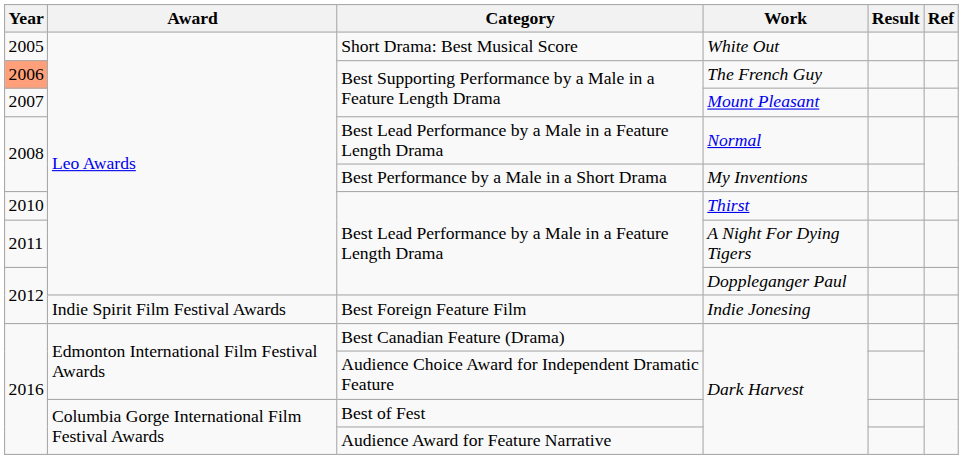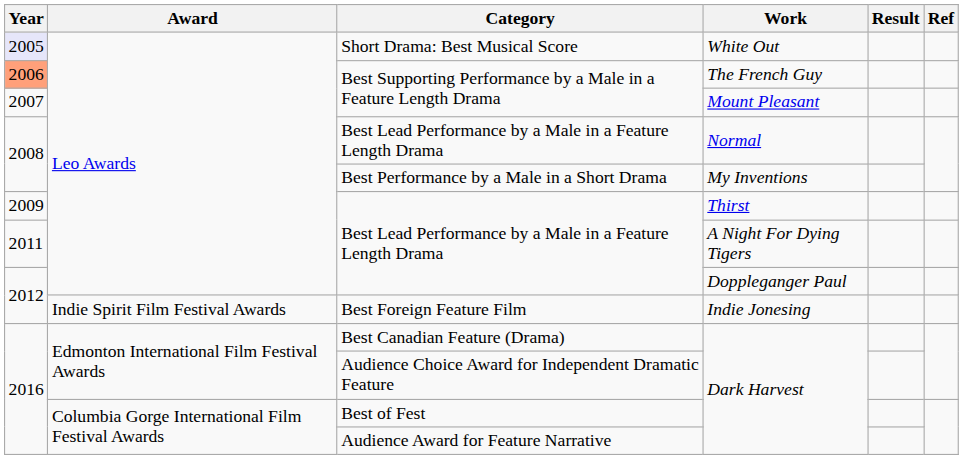 <table class="wikitable">
 <tr>
 <th>Year</th>
 <th>Award</th>
 <th>Category</th>
 <th>Work</th>
 <th>Result</th>
 <th>Ref</th>
 </tr>
 <tr>
-<td>2005</td>
+<td style="background: lavender;">2005</td>
 <td rowspan="8"><a href='#'>Leo Awards</a></td>
 <td>Short Drama: Best Musical Score</td>
 <td><em>White Out</em></td>
 <td></td>
 <td></td>
 </tr>
 <tr>
 <td style="background: lightsalmon;">2006</td>
 <td rowspan="2">Best Supporting Performance by a Male in a Feature Length Drama</td>
 <td><em>The French Guy</em></td>
 <td></td>
 <td></td>
 </tr>
 <tr>
 <td>2007</td>
 <td><em><a href='#'>Mount Pleasant</a></em></td>
 <td></td>
 <td></td>
 </tr>
 <tr>
 <td rowspan="2">2008</td>
 <td>Best Lead Performance by a Male in a Feature Length Drama</td>
 <td><em><a href='#'>Normal</a></em></td>
 <td></td>
 <td rowspan="2"></td>
 </tr>
 <tr>
 <td>Best Performance by a Male in a Short Drama</td>
 <td><em>My Inventions</em></td>
 <td></td>
 </tr>
 <tr>
-<td>2010</td>
+<td>2009</td>
 <td rowspan="3">Best Lead Performance by a Male in a Feature Length Drama</td>
 <td><em><a href='#'>Thirst</a></em></td>
 <td></td>
 <td></td>
 </tr>
 <tr>
 <td>2011</td>
 <td><em>A Night For Dying Tigers</em></td>
 <td></td>
 <td></td>
 </tr>
 <tr>
 <td rowspan="2">2012</td>
 <td><em>Doppleganger Paul</em></td>
 <td></td>
 <td></td>
 </tr>
 <tr>
 <td>Indie Spirit Film Festival Awards</td>
 <td>Best Foreign Feature Film</td>
 <td><em>Indie Jonesing</em></td>
 <td></td>
 <td></td>
 </tr>
 <tr>
 <td rowspan="4">2016</td>
 <td rowspan="2">Edmonton International Film Festival Awards</td>
 <td>Best Canadian Feature (Drama)</td>
 <td rowspan="4"><em>Dark Harvest</em></td>
 <td></td>
 <td rowspan="2"></td>
 </tr>
 <tr>
 <td>Audience Choice Award for Independent Dramatic Feature</td>
 <td></td>
 </tr>
 <tr>
 <td rowspan="2">Columbia Gorge International Film Festival Awards</td>
 <td>Best of Fest</td>
 <td></td>
 <td rowspan="2"></td>
 </tr>
 <tr>
 <td>Audience Award for Feature Narrative</td>
 <td></td>
 </tr>
 </table>
